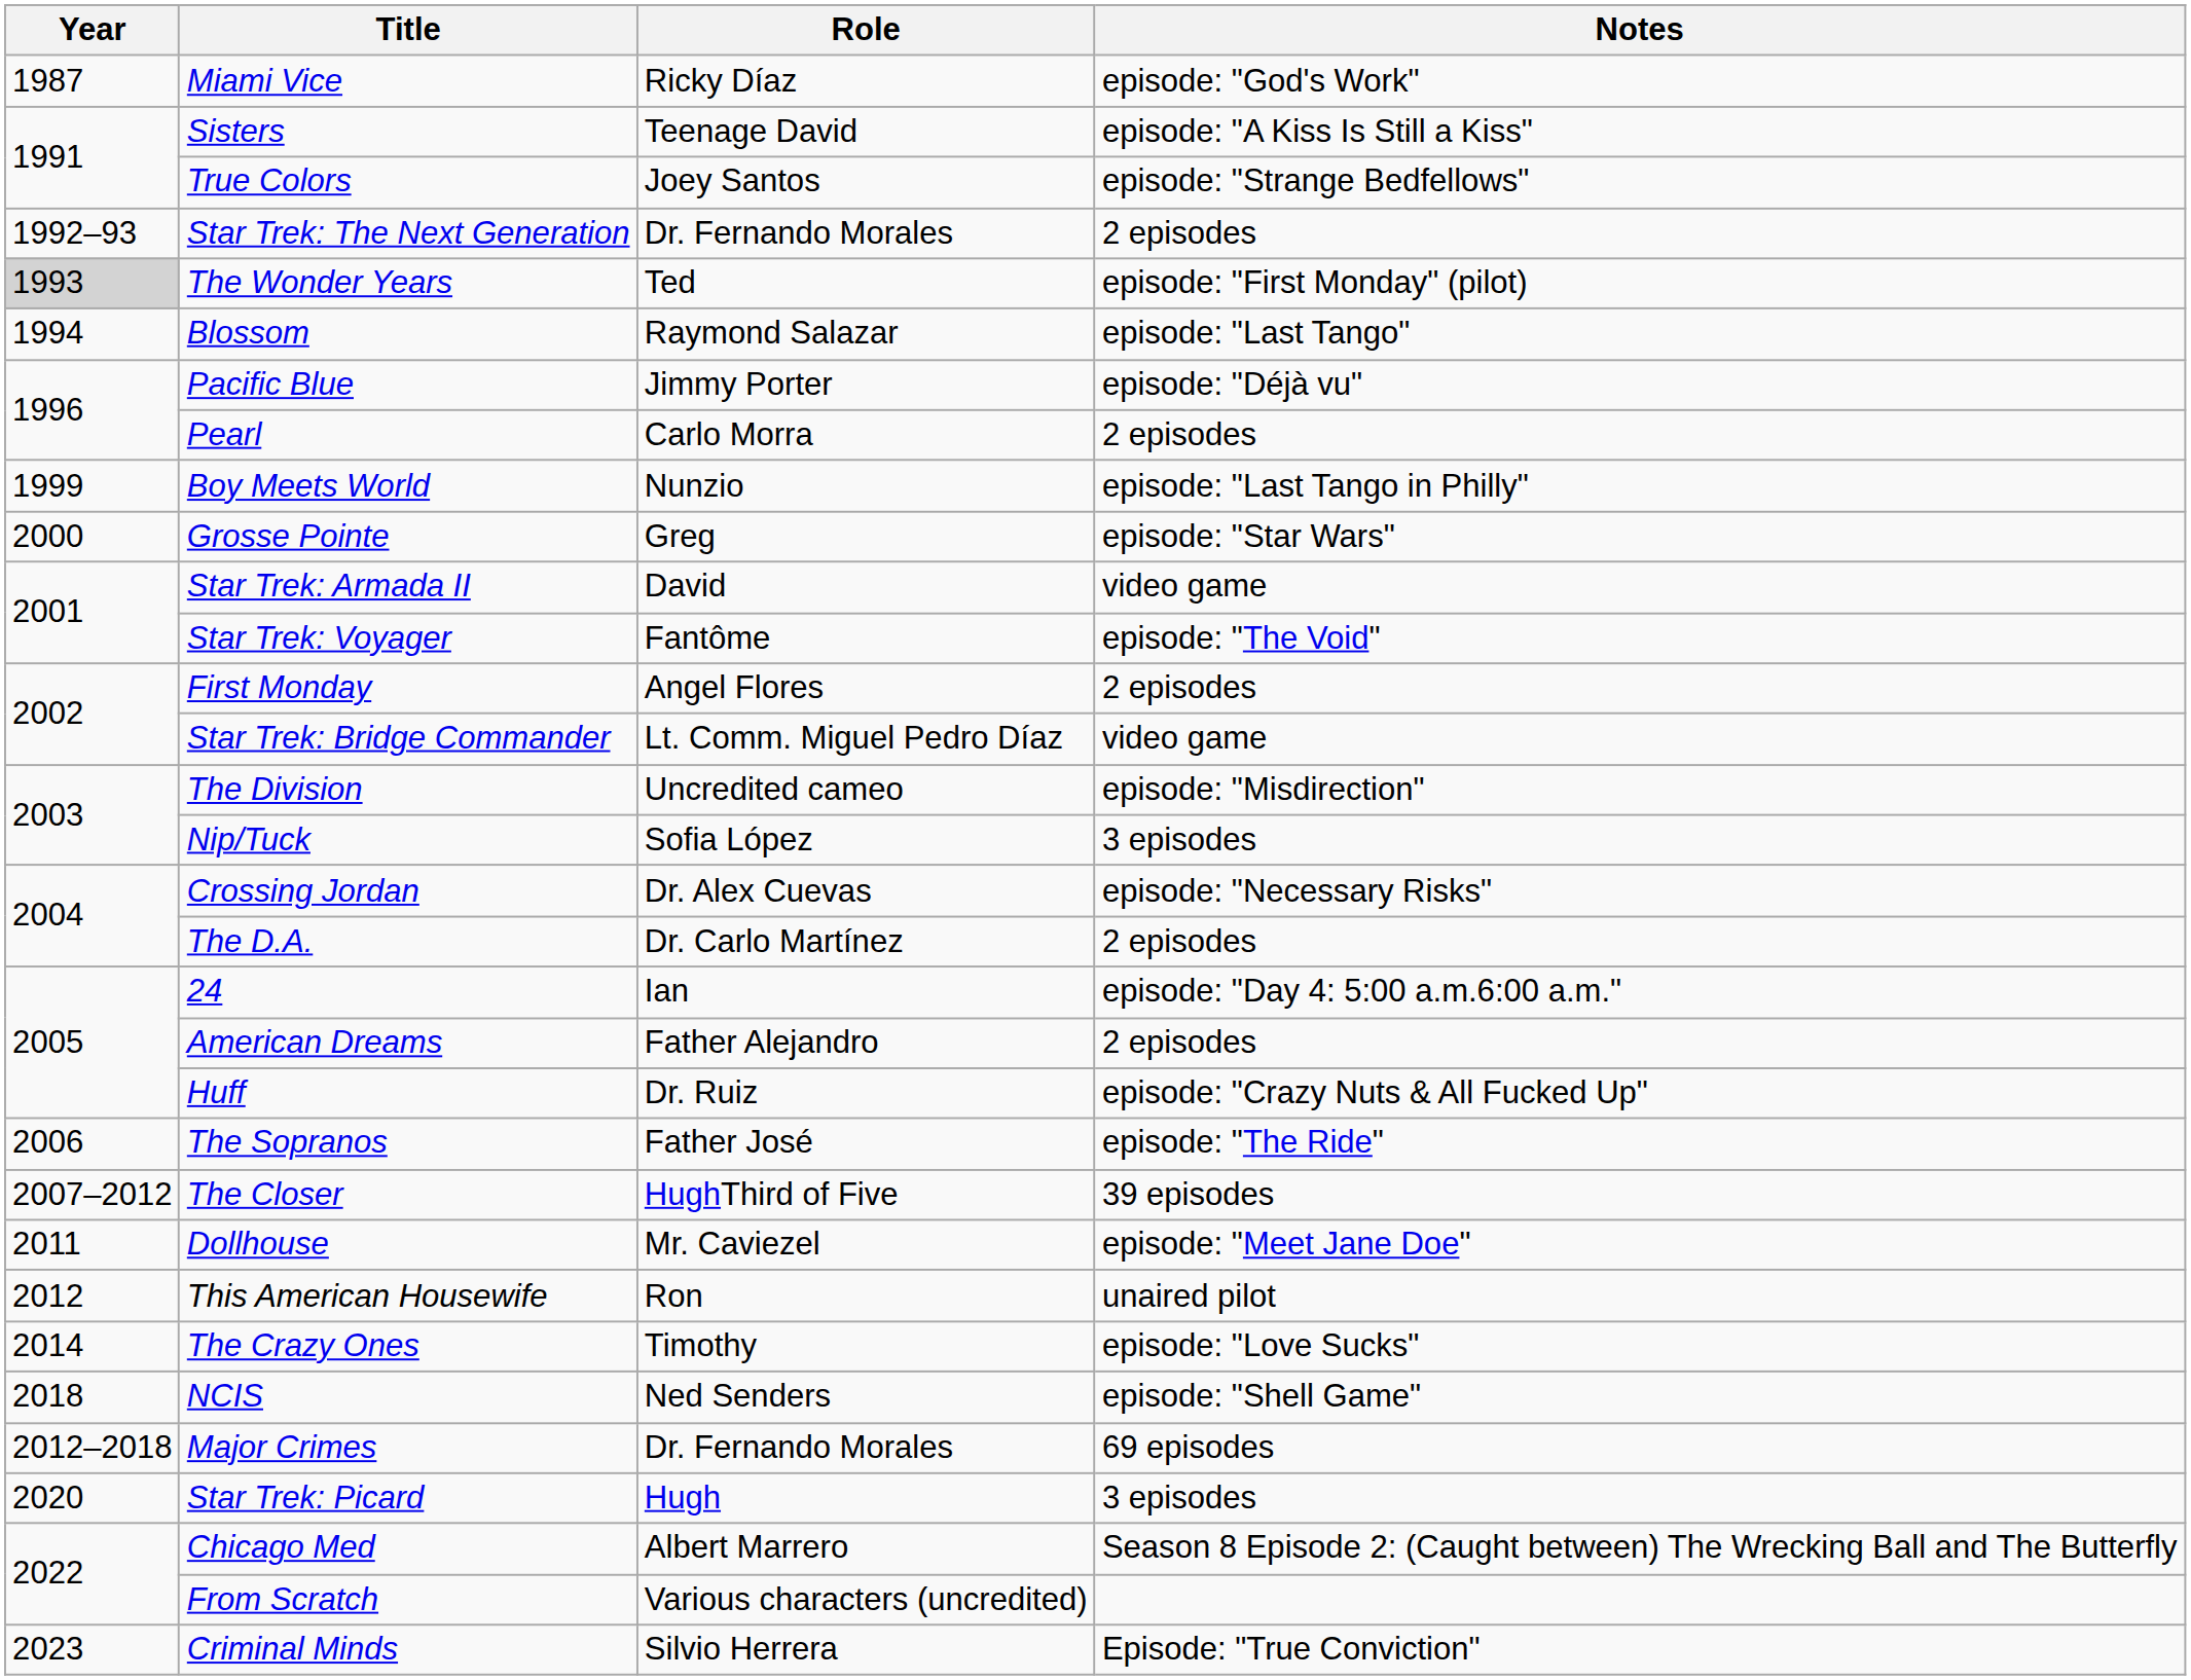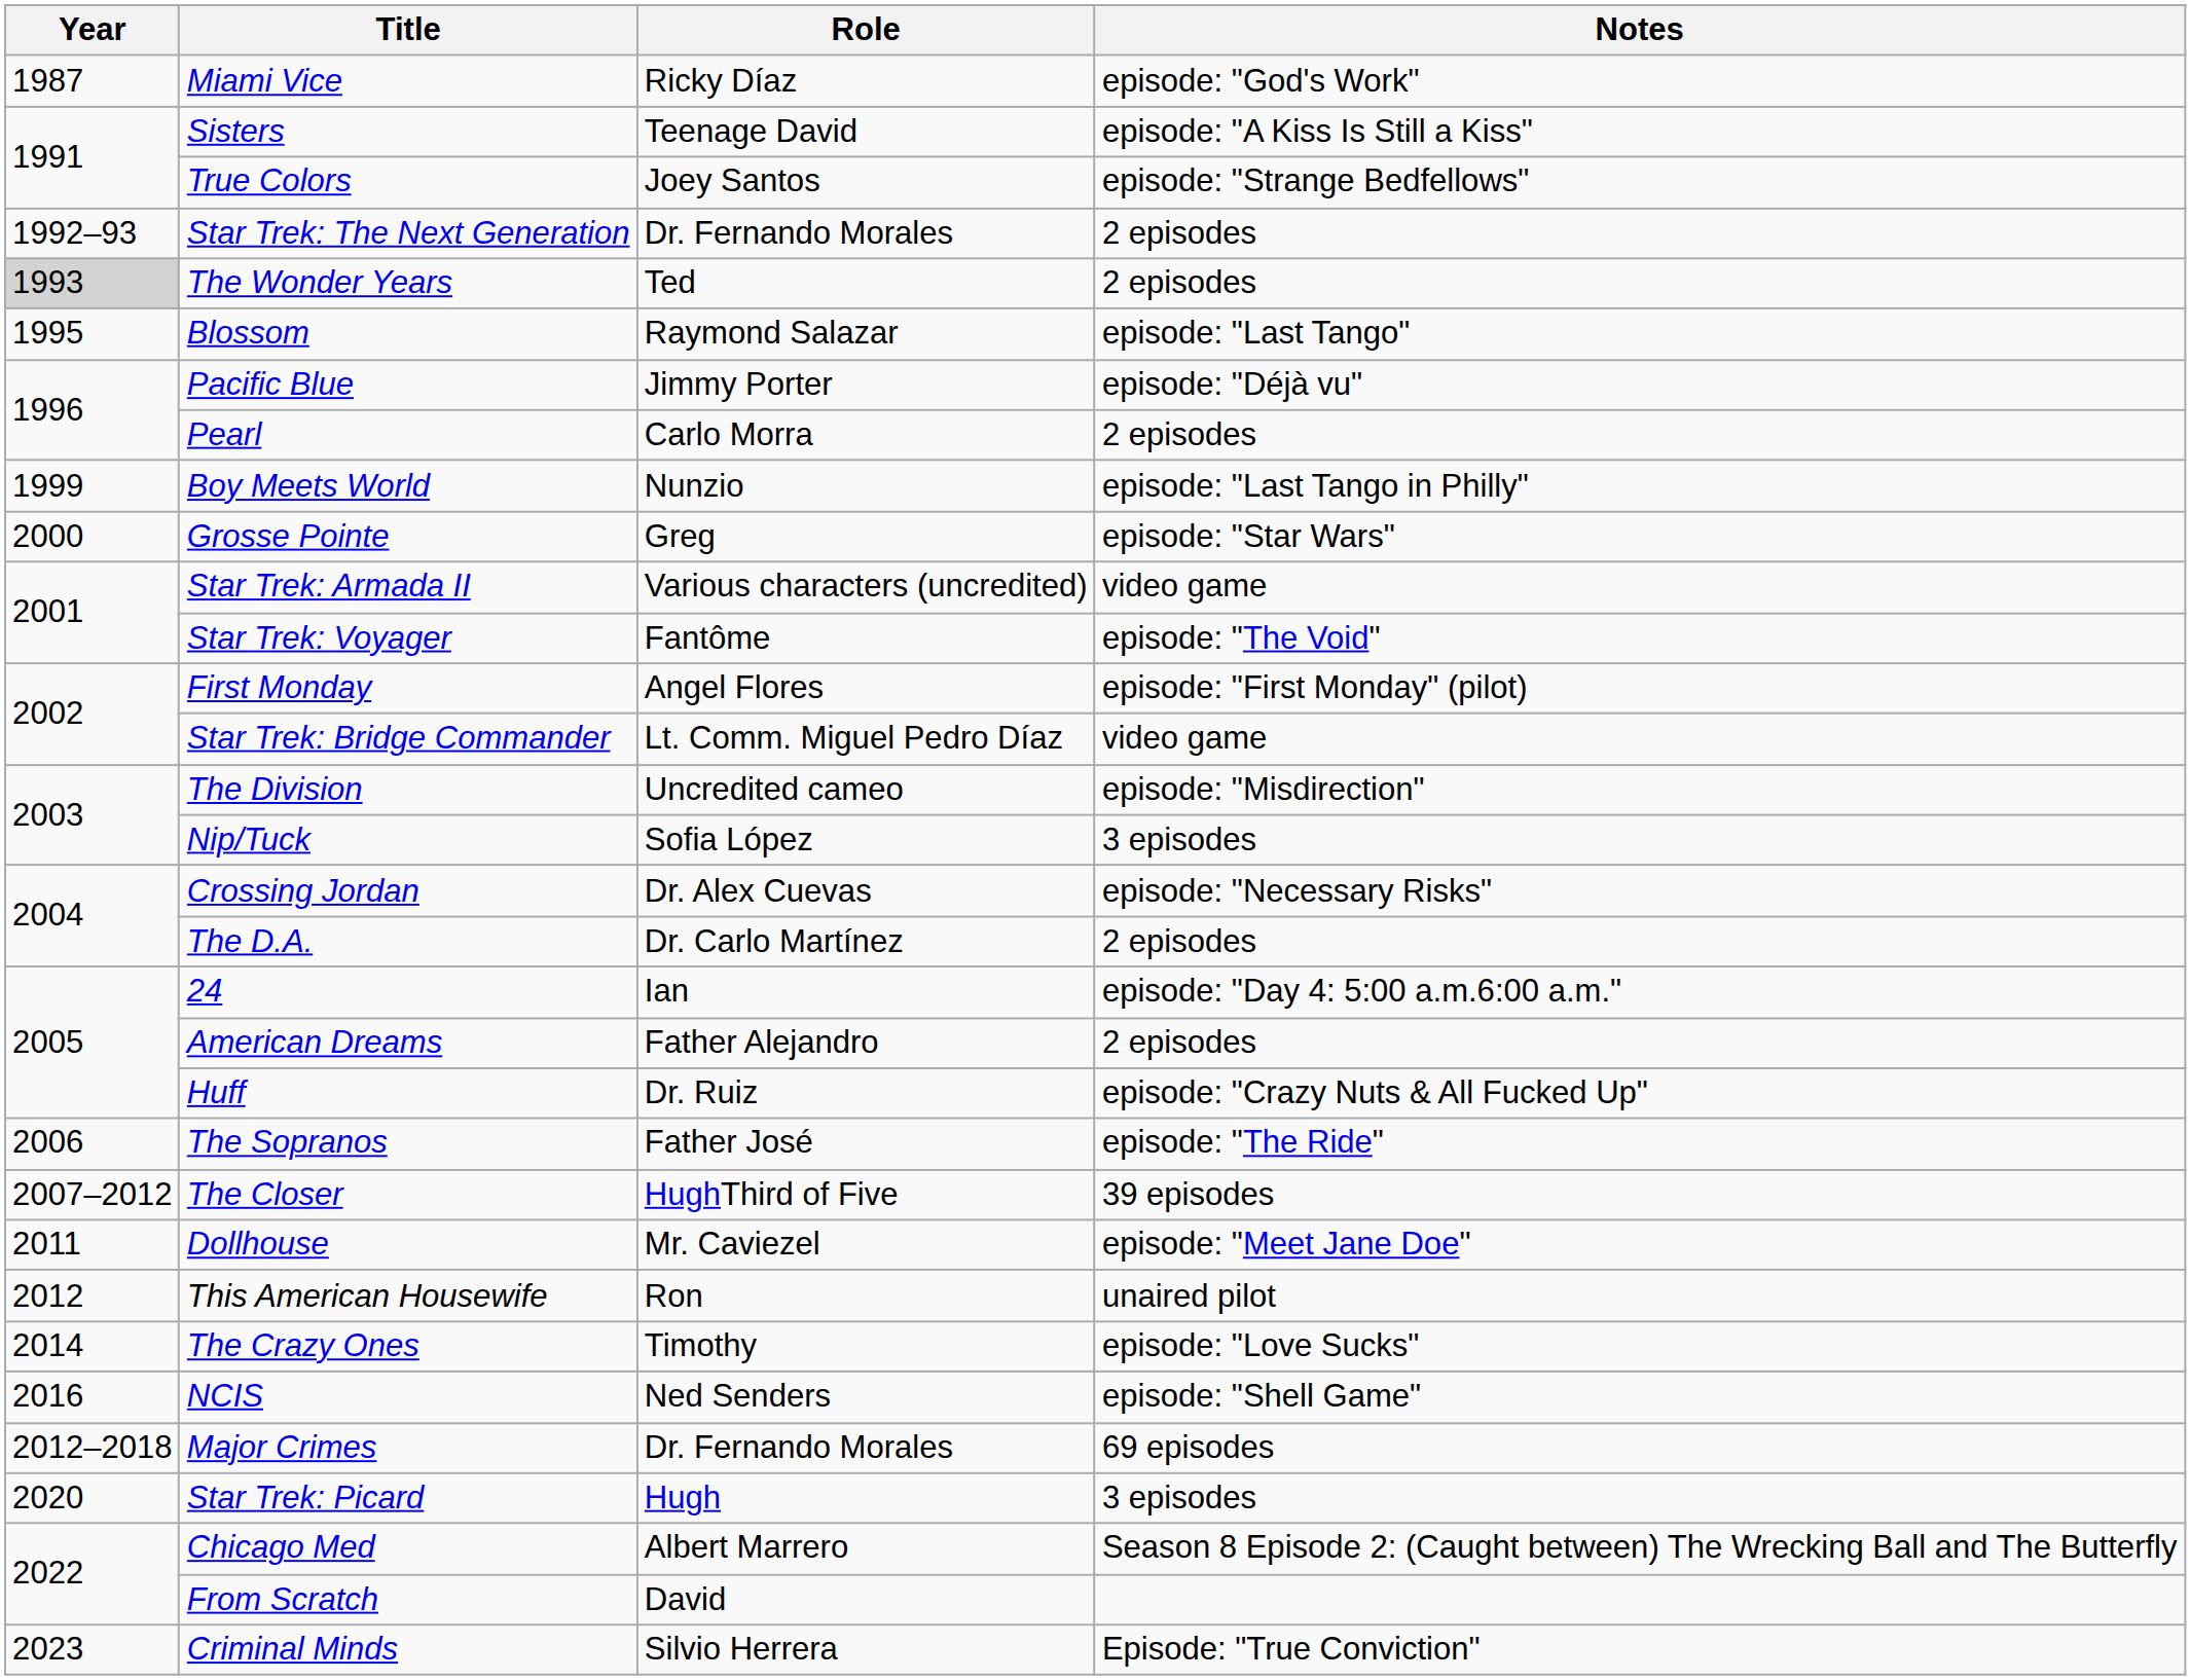 <table class="wikitable sortable">
 <tr>
 <th>Year</th>
 <th>Title</th>
 <th>Role</th>
 <th>Notes</th>
 </tr>
 <tr>
 <td>1987</td>
 <td><em><a href='#'>Miami Vice</a></em></td>
 <td>Ricky Díaz</td>
 <td>episode: "God's Work"</td>
 </tr>
 <tr>
 <td rowspan="2">1991</td>
 <td><a href='#'><em>Sisters</em></a></td>
 <td>Teenage David</td>
 <td>episode: "A Kiss Is Still a Kiss"</td>
 </tr>
 <tr>
 <td><a href='#'><em>True Colors</em></a></td>
 <td>Joey Santos</td>
 <td>episode: "Strange Bedfellows"</td>
 </tr>
 <tr>
 <td>1992–93</td>
 <td><em><a href='#'>Star Trek: The Next Generation</a></em></td>
 <td>Dr. Fernando Morales</td>
 <td>2 episodes</td>
 </tr>
 <tr>
 <td style="background: lightgrey;">1993</td>
 <td><em><a href='#'>The Wonder Years</a></em></td>
 <td>Ted</td>
-<td>episode: "First Monday" (pilot)</td>
+<td>2 episodes</td>
 </tr>
 <tr>
-<td>1994</td>
+<td>1995</td>
 <td><a href='#'><em>Blossom</em></a></td>
 <td>Raymond Salazar</td>
 <td>episode: "Last Tango"</td>
 </tr>
 <tr>
 <td rowspan="2">1996</td>
 <td><a href='#'><em>Pacific Blue</em></a></td>
 <td>Jimmy Porter</td>
 <td>episode: "Déjà vu"</td>
 </tr>
 <tr>
 <td><a href='#'><em>Pearl</em></a></td>
 <td>Carlo Morra</td>
 <td>2 episodes</td>
 </tr>
 <tr>
 <td>1999</td>
 <td><em><a href='#'>Boy Meets World</a></em></td>
 <td>Nunzio</td>
 <td>episode: "Last Tango in Philly"</td>
 </tr>
 <tr>
 <td>2000</td>
 <td><a href='#'><em>Grosse Pointe</em></a></td>
 <td>Greg</td>
 <td>episode: "Star Wars"</td>
 </tr>
 <tr>
 <td rowspan="2">2001</td>
 <td><em><a href='#'>Star Trek: Armada II</a></em></td>
-<td>David</td>
+<td>Various characters (uncredited)</td>
 <td>video game</td>
 </tr>
 <tr>
 <td><em><a href='#'>Star Trek: Voyager</a></em></td>
 <td>Fantôme</td>
 <td>episode: "<a href='#'>The Void</a>"</td>
 </tr>
 <tr>
 <td rowspan="2">2002</td>
 <td><em><a href='#'>First Monday</a></em></td>
 <td>Angel Flores</td>
-<td>2 episodes</td>
+<td>episode: "First Monday" (pilot)</td>
 </tr>
 <tr>
 <td><em><a href='#'>Star Trek: Bridge Commander</a></em></td>
 <td>Lt. Comm. Miguel Pedro Díaz</td>
 <td>video game</td>
 </tr>
 <tr>
 <td rowspan="2">2003</td>
 <td><em><a href='#'>The Division</a></em></td>
 <td>Uncredited cameo</td>
 <td>episode: "Misdirection"</td>
 </tr>
 <tr>
 <td><em><a href='#'>Nip/Tuck</a></em></td>
 <td>Sofia López</td>
 <td>3 episodes</td>
 </tr>
 <tr>
 <td rowspan="2">2004</td>
 <td><em><a href='#'>Crossing Jordan</a></em></td>
 <td>Dr. Alex Cuevas</td>
 <td>episode: "Necessary Risks"</td>
 </tr>
 <tr>
 <td><a href='#'><em>The D.A.</em></a></td>
 <td>Dr. Carlo Martínez</td>
 <td>2 episodes</td>
 </tr>
 <tr>
 <td rowspan="3">2005</td>
 <td><a href='#'><em>24</em></a></td>
 <td>Ian</td>
 <td>episode: "Day 4: 5:00 a.m.6:00 a.m."</td>
 </tr>
 <tr>
 <td><em><a href='#'>American Dreams</a></em></td>
 <td>Father Alejandro</td>
 <td>2 episodes</td>
 </tr>
 <tr>
 <td><a href='#'><em>Huff</em></a></td>
 <td>Dr. Ruiz</td>
 <td>episode: "Crazy Nuts & All Fucked Up"</td>
 </tr>
 <tr>
 <td>2006</td>
 <td><em><a href='#'>The Sopranos</a></em></td>
 <td>Father José</td>
 <td>episode: "<a href='#'>The Ride</a>"</td>
 </tr>
 <tr>
 <td>2007–2012</td>
 <td><em><a href='#'>The Closer</a></em></td>
 <td><a href='#'>Hugh</a>Third of Five</td>
 <td>39 episodes</td>
 </tr>
 <tr>
 <td>2011</td>
 <td><a href='#'><em>Dollhouse</em></a></td>
 <td>Mr. Caviezel</td>
 <td>episode: "<a href='#'>Meet Jane Doe</a>"</td>
 </tr>
 <tr>
 <td>2012</td>
 <td><em>This American Housewife</em></td>
 <td>Ron</td>
 <td>unaired pilot</td>
 </tr>
 <tr>
 <td>2014</td>
 <td><em><a href='#'>The Crazy Ones</a></em></td>
 <td>Timothy</td>
 <td>episode: "Love Sucks"</td>
 </tr>
 <tr>
-<td>2018</td>
+<td>2016</td>
 <td><a href='#'><em>NCIS</em></a></td>
 <td>Ned Senders</td>
 <td>episode: "Shell Game"</td>
 </tr>
 <tr>
 <td>2012–2018</td>
 <td><a href='#'><em>Major Crimes</em></a></td>
 <td>Dr. Fernando Morales</td>
 <td>69 episodes</td>
 </tr>
 <tr>
 <td>2020</td>
 <td><em><a href='#'>Star Trek: Picard</a></em></td>
 <td><a href='#'>Hugh</a></td>
 <td>3 episodes</td>
 </tr>
 <tr>
 <td rowspan="2">2022</td>
 <td><em><a href='#'>Chicago Med</a></em></td>
 <td>Albert Marrero</td>
 <td>Season 8 Episode 2: (Caught between) The Wrecking Ball and The Butterfly</td>
 </tr>
 <tr>
 <td><a href='#'><em>From Scratch</em></a></td>
-<td>Various characters (uncredited)</td>
+<td>David</td>
 <td></td>
 </tr>
 <tr>
 <td>2023</td>
 <td><em><a href='#'>Criminal Minds</a></em></td>
 <td>Silvio Herrera</td>
 <td>Episode: "True Conviction"</td>
 </tr>
 </table>
